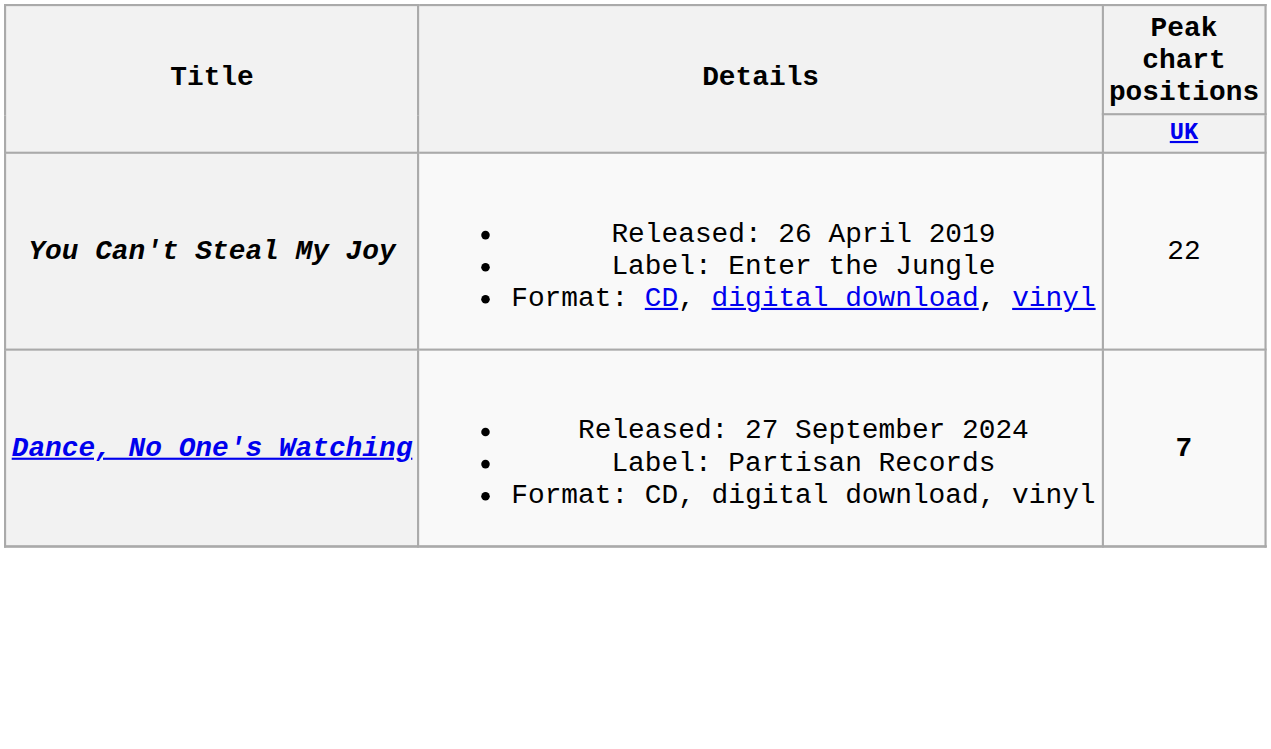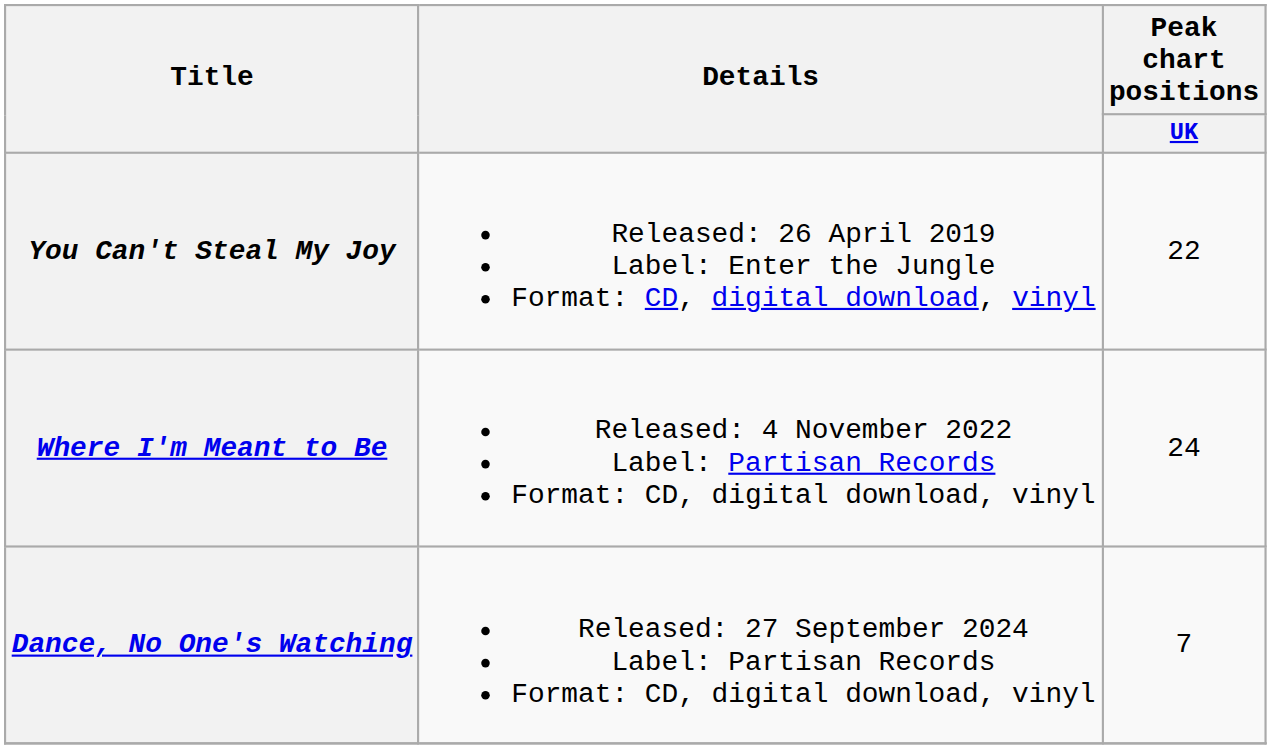 <table class="wikitable plainrowheaders" style="text-align:center;">
 <tr>
 <th scope="col" rowspan="2">Title</th>
 <th scope="col" rowspan="2">Details</th>
 <th scope="col" colspan="1">Peak chart positions</th>
 </tr>
 <tr>
 <th scope="col" style="width:3em;font-size:85%;"><a href='#'>UK</a><br></th>
 </tr>
 <tr>
 <th scope="row"><em>You Can't Steal My Joy</em></th>
 <td><br><ul><li>Released: 26 April 2019</li><li>Label: Enter the Jungle</li><li>Format: <a href='#'>CD</a>, <a href='#'>digital download</a>, <a href='#'>vinyl</a></li></ul></td>
 <td>22</td>
 </tr>
 <tr>
+<th scope="row"><em><a href='#'>Where I'm Meant to Be</a></em></th>
+<td><br><ul><li>Released: 4 November 2022</li><li>Label: <a href='#'>Partisan Records</a></li><li>Format: CD, digital download, vinyl</li></ul></td>
+<td>24</td>
+</tr>
+<tr>
 <th scope="row"><em><a href='#'>Dance, No One's Watching</a></em></th>
 <td><br><ul><li>Released: 27 September 2024</li><li>Label: Partisan Records</li><li>Format: CD, digital download, vinyl</li></ul></td>
-<td><strong>7</strong></td>
+<td>7</td>
 </tr>
 <tr>
 </tr>
 </table>
